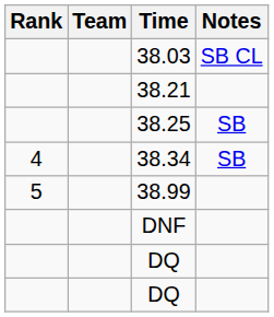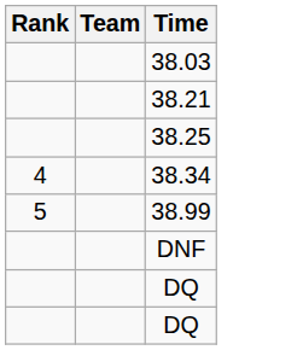 <table class="wikitable sortable plainrowheaders" style="text-align:center">
 <tr>
 <th scope="col">Rank</th>
 <th scope="col">Team</th>
 <th scope="col">Time</th>
-<th scope="col">Notes</th>
 </tr>
 <tr>
 <td></td>
 <td></td>
 <td>38.03</td>
-<td><a href='#'><abbr>SB</abbr> CL</a></td>
 </tr>
 <tr>
 <td></td>
 <td></td>
 <td>38.21</td>
-<td></td>
 </tr>
 <tr>
 <td></td>
 <td></td>
 <td>38.25</td>
-<td><a href='#'><abbr>SB</abbr></a></td>
 </tr>
 <tr>
 <td>4</td>
 <td></td>
 <td>38.34</td>
-<td><a href='#'><abbr>SB</abbr></a></td>
 </tr>
 <tr>
 <td>5</td>
 <td></td>
 <td>38.99</td>
-<td></td>
 </tr>
 <tr>
 <td></td>
 <td></td>
 <td>DNF</td>
-<td></td>
 </tr>
 <tr>
 <td></td>
 <td></td>
 <td>DQ</td>
-<td></td>
 </tr>
 <tr>
 <td></td>
 <td></td>
 <td>DQ</td>
-<td></td>
 </tr>
 </table>
